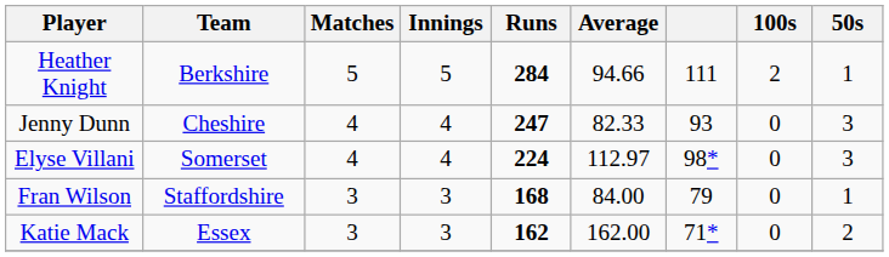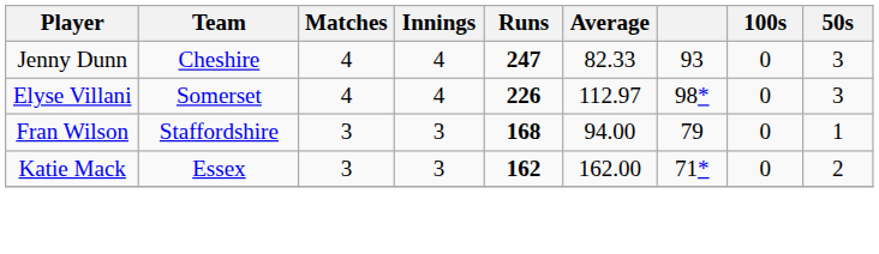 <table class="wikitable" style="text-align:center;">
 <tr>
 <th width=125>Player</th>
 <th width=125>Team</th>
 <th width=60>Matches</th>
 <th width=60>Innings</th>
 <th width=60>Runs</th>
 <th width=60>Average</th>
 <th width=60></th>
 <th width=60>100s</th>
 <th width=60>50s</th>
-</tr>
-<tr>
-<td><a href='#'>Heather Knight</a></td>
-<td><a href='#'>Berkshire</a></td>
-<td>5</td>
-<td>5</td>
-<td><strong>284</strong></td>
-<td>94.66</td>
-<td>111</td>
-<td>2</td>
-<td>1</td>
 </tr>
 <tr>
 <td>Jenny Dunn</td>
 <td><a href='#'>Cheshire</a></td>
 <td>4</td>
 <td>4</td>
 <td><strong>247</strong></td>
 <td>82.33</td>
 <td>93</td>
 <td>0</td>
 <td>3</td>
 </tr>
 <tr>
 <td><a href='#'>Elyse Villani</a></td>
 <td><a href='#'>Somerset</a></td>
 <td>4</td>
 <td>4</td>
-<td><strong>224</strong></td>
+<td><strong>226</strong></td>
 <td>112.97</td>
 <td>98<a href='#'>*</a></td>
 <td>0</td>
 <td>3</td>
 </tr>
 <tr>
 <td><a href='#'>Fran Wilson</a></td>
 <td><a href='#'>Staffordshire</a></td>
 <td>3</td>
 <td>3</td>
 <td><strong>168</strong></td>
-<td>84.00</td>
+<td>94.00</td>
 <td>79</td>
 <td>0</td>
 <td>1</td>
 </tr>
 <tr>
 <td><a href='#'>Katie Mack</a></td>
 <td><a href='#'>Essex</a></td>
 <td>3</td>
 <td>3</td>
 <td><strong>162</strong></td>
 <td>162.00</td>
 <td>71<a href='#'>*</a></td>
 <td>0</td>
 <td>2</td>
 </tr>
 <tr>
 </tr>
 </table>
